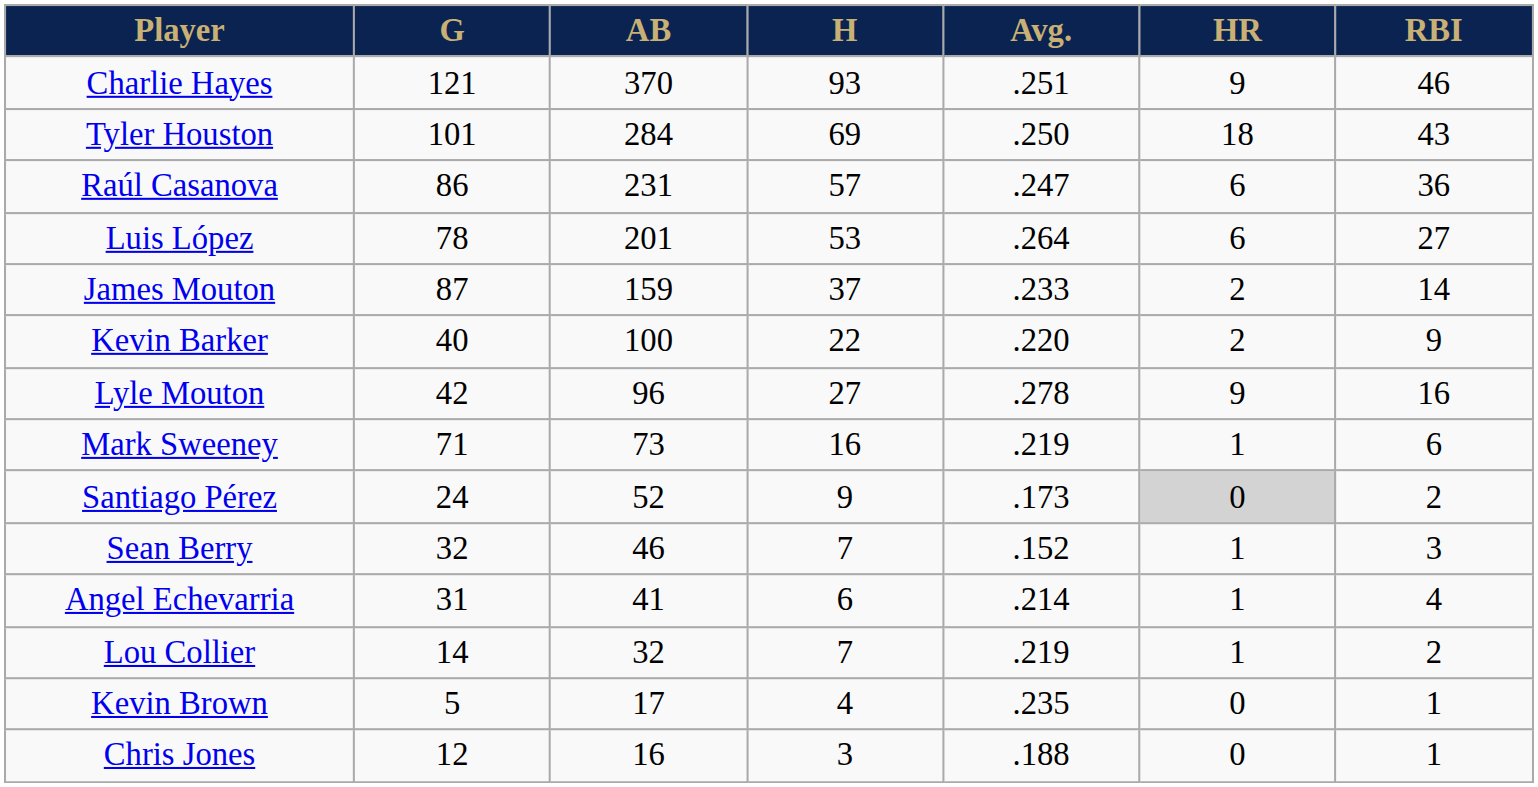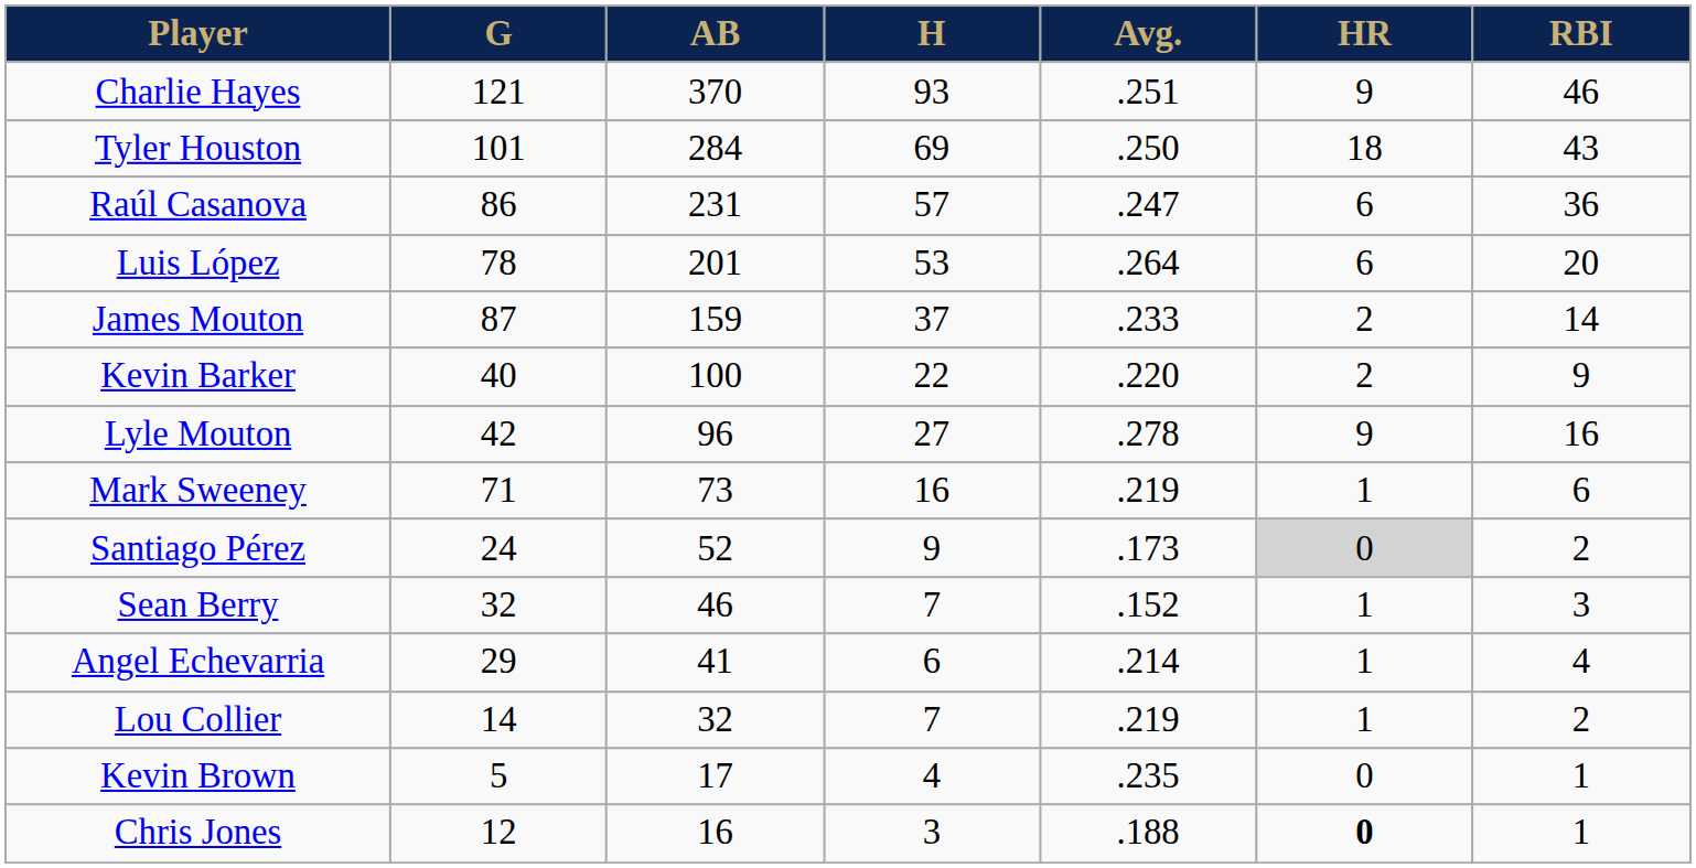 <table class="wikitable sortable">
 <tr>
 <th style="background:#0a2351;color:#c9b074;" width="16%">Player</th>
 <th style="background:#0a2351;color:#c9b074;" width="9%">G</th>
 <th style="background:#0a2351;color:#c9b074;" width="9%">AB</th>
 <th style="background:#0a2351;color:#c9b074;" width="9%">H</th>
 <th style="background:#0a2351;color:#c9b074;" width="9%">Avg.</th>
 <th style="background:#0a2351;color:#c9b074;" width="9%">HR</th>
 <th style="background:#0a2351;color:#c9b074;" width="9%">RBI</th>
 </tr>
 <tr align="center">
 <td><a href='#'>Charlie Hayes</a></td>
 <td>121</td>
 <td>370</td>
 <td>93</td>
 <td>.251</td>
 <td>9</td>
 <td>46</td>
 </tr>
 <tr align=center>
 <td><a href='#'>Tyler Houston</a></td>
 <td>101</td>
 <td>284</td>
 <td>69</td>
 <td>.250</td>
 <td>18</td>
 <td>43</td>
 </tr>
 <tr align=center>
 <td><a href='#'>Raúl Casanova</a></td>
 <td>86</td>
 <td>231</td>
 <td>57</td>
 <td>.247</td>
 <td>6</td>
 <td>36</td>
 </tr>
 <tr align=center>
 <td><a href='#'>Luis López</a></td>
 <td>78</td>
 <td>201</td>
 <td>53</td>
 <td>.264</td>
 <td>6</td>
-<td>27</td>
+<td>20</td>
 </tr>
 <tr align=center>
 <td><a href='#'>James Mouton</a></td>
 <td>87</td>
 <td>159</td>
 <td>37</td>
 <td>.233</td>
 <td>2</td>
 <td>14</td>
 </tr>
 <tr align=center>
 <td><a href='#'>Kevin Barker</a></td>
 <td>40</td>
 <td>100</td>
 <td>22</td>
 <td>.220</td>
 <td>2</td>
 <td>9</td>
 </tr>
 <tr align=center>
 <td><a href='#'>Lyle Mouton</a></td>
 <td>42</td>
 <td>96</td>
 <td>27</td>
 <td>.278</td>
 <td>9</td>
 <td>16</td>
 </tr>
 <tr align=center>
 <td><a href='#'>Mark Sweeney</a></td>
 <td>71</td>
 <td>73</td>
 <td>16</td>
 <td>.219</td>
 <td>1</td>
 <td>6</td>
 </tr>
 <tr align="center">
 <td><a href='#'>Santiago Pérez</a></td>
 <td>24</td>
 <td>52</td>
 <td>9</td>
 <td>.173</td>
 <td style="background: lightgrey;">0</td>
 <td>2</td>
 </tr>
 <tr align=center>
 <td><a href='#'>Sean Berry</a></td>
 <td>32</td>
 <td>46</td>
 <td>7</td>
 <td>.152</td>
 <td>1</td>
 <td>3</td>
 </tr>
 <tr align=center>
 <td><a href='#'>Angel Echevarria</a></td>
-<td>31</td>
+<td>29</td>
 <td>41</td>
 <td>6</td>
 <td>.214</td>
 <td>1</td>
 <td>4</td>
 </tr>
 <tr align=center>
 <td><a href='#'>Lou Collier</a></td>
 <td>14</td>
 <td>32</td>
 <td>7</td>
 <td>.219</td>
 <td>1</td>
 <td>2</td>
 </tr>
 <tr align=center>
 <td><a href='#'>Kevin Brown</a></td>
 <td>5</td>
 <td>17</td>
 <td>4</td>
 <td>.235</td>
 <td>0</td>
 <td>1</td>
 </tr>
 <tr align=center>
 <td><a href='#'>Chris Jones</a></td>
 <td>12</td>
 <td>16</td>
 <td>3</td>
 <td>.188</td>
-<td>0</td>
+<td><strong>0</strong></td>
 <td>1</td>
 </tr>
 </table>
